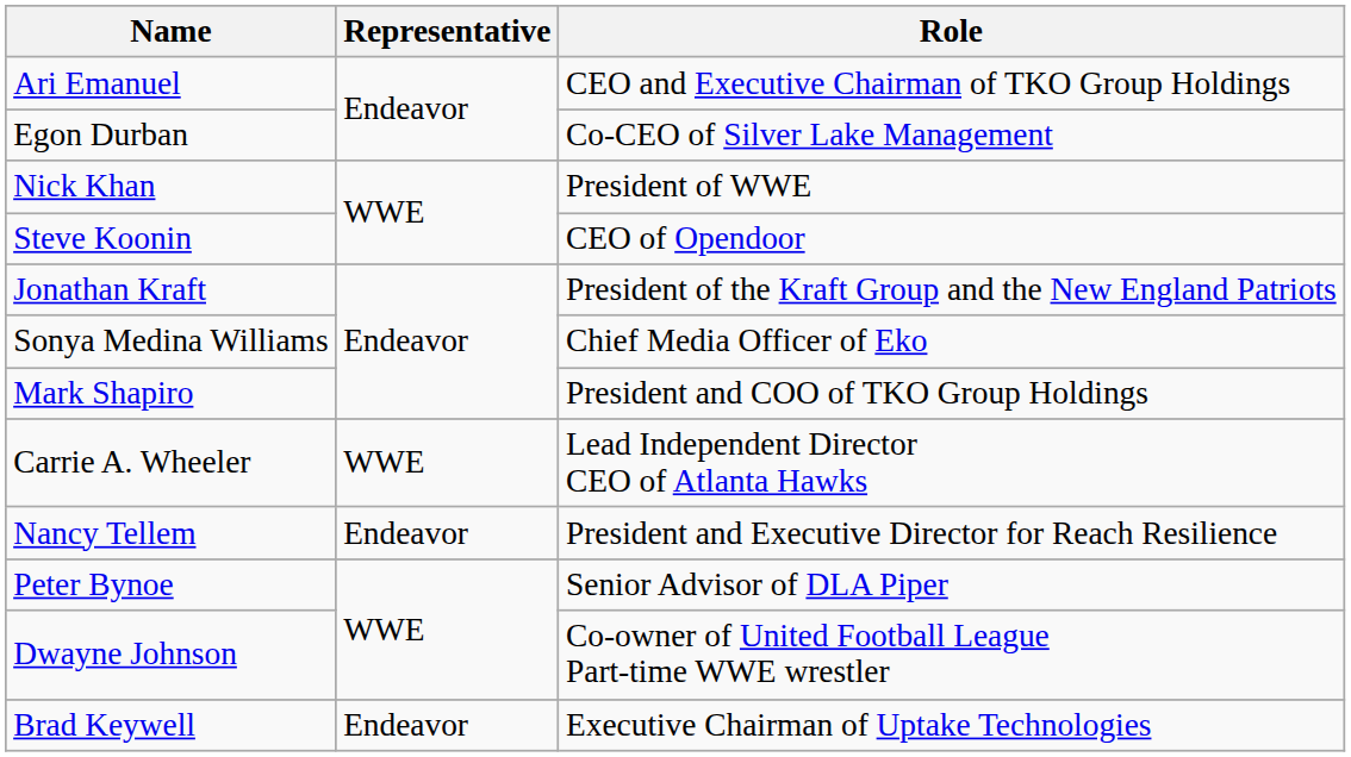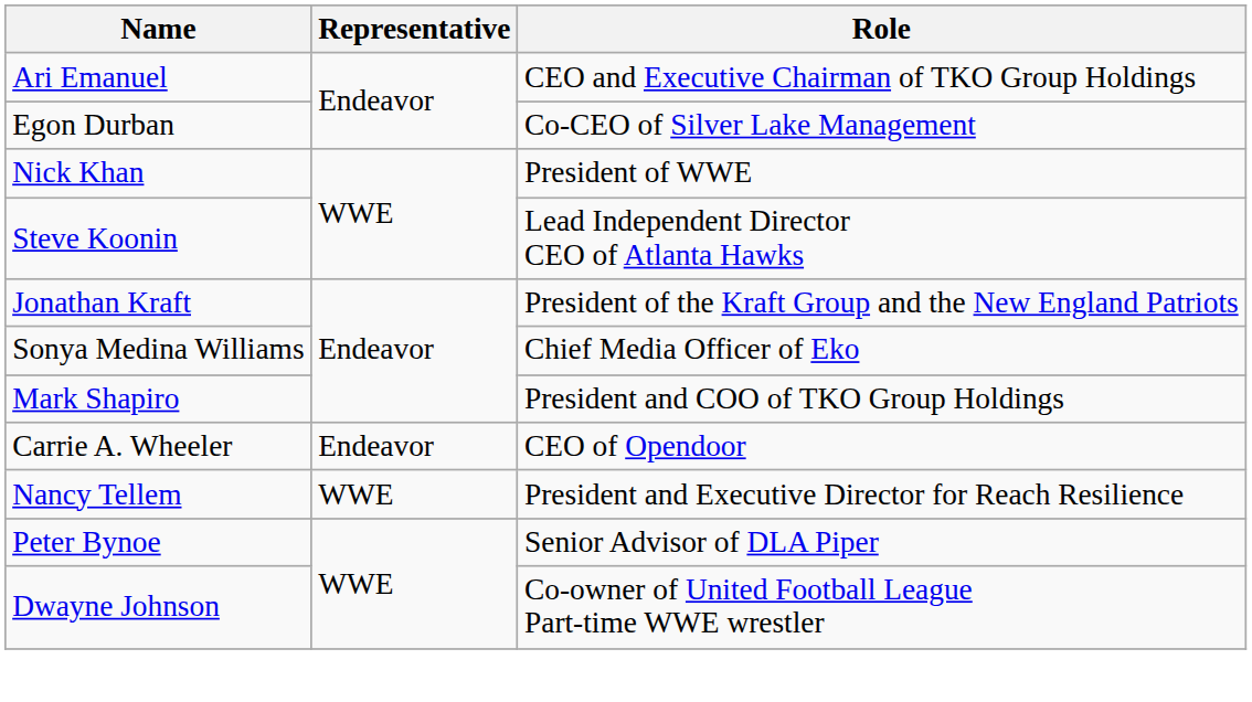 <table class="wikitable">
 <tr>
 <th>Name</th>
 <th>Representative</th>
 <th>Role</th>
 </tr>
 <tr>
 <td><a href='#'>Ari Emanuel</a></td>
 <td rowspan="2">Endeavor</td>
 <td>CEO and <a href='#'>Executive Chairman</a> of TKO Group Holdings</td>
 </tr>
 <tr>
 <td>Egon Durban</td>
 <td>Co-CEO of <a href='#'>Silver Lake Management</a></td>
 </tr>
 <tr>
 <td><a href='#'>Nick Khan</a></td>
 <td rowspan="2">WWE</td>
 <td>President of WWE</td>
 </tr>
 <tr>
 <td><a href='#'>Steve Koonin</a></td>
-<td>CEO of <a href='#'>Opendoor</a></td>
+<td>Lead Independent Director<br>CEO of <a href='#'>Atlanta Hawks</a></td>
 </tr>
 <tr>
 <td><a href='#'>Jonathan Kraft</a></td>
 <td rowspan="3">Endeavor</td>
 <td>President of the <a href='#'>Kraft Group</a> and the <a href='#'>New England Patriots</a></td>
 </tr>
 <tr>
 <td>Sonya Medina Williams</td>
 <td>Chief Media Officer of <a href='#'>Eko</a></td>
 </tr>
 <tr>
 <td><a href='#'>Mark Shapiro</a></td>
 <td>President and COO of TKO Group Holdings</td>
 </tr>
 <tr>
 <td>Carrie A. Wheeler</td>
-<td>WWE</td>
-<td>Lead Independent Director<br>CEO of <a href='#'>Atlanta Hawks</a></td>
+<td>Endeavor</td>
+<td>CEO of <a href='#'>Opendoor</a></td>
 </tr>
 <tr>
 <td><a href='#'>Nancy Tellem</a></td>
-<td>Endeavor</td>
+<td>WWE</td>
 <td>President and Executive Director for Reach Resilience</td>
 </tr>
 <tr>
 <td><a href='#'>Peter Bynoe</a></td>
 <td rowspan="2">WWE</td>
 <td>Senior Advisor of <a href='#'>DLA Piper</a></td>
 </tr>
 <tr>
 <td><a href='#'>Dwayne Johnson</a></td>
 <td>Co-owner of <a href='#'>United Football League</a><br>Part-time WWE wrestler</td>
 </tr>
-<tr>
-<td><a href='#'>Brad Keywell</a></td>
-<td>Endeavor</td>
-<td>Executive Chairman of <a href='#'>Uptake Technologies</a></td>
-</tr>
 </table>
